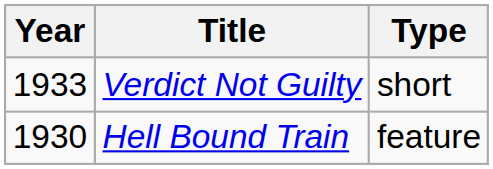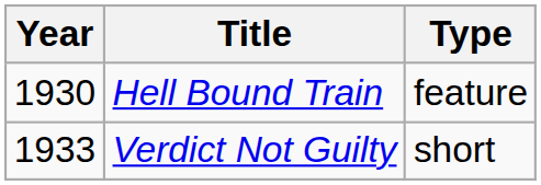 <table class="wikitable">
 <tr>
 <th>Year</th>
 <th>Title</th>
 <th>Type</th>
 </tr>
 <tr>
+<td>1930</td>
+<td><em><a href='#'>Hell Bound Train</a></em></td>
+<td>feature</td>
+</tr>
+<tr>
 <td>1933</td>
 <td><em><a href='#'>Verdict Not Guilty</a></em></td>
 <td>short</td>
 </tr>
-<tr>
-<td>1930</td>
-<td><em><a href='#'>Hell Bound Train</a></em></td>
-<td>feature</td>
-</tr>
 </table>
